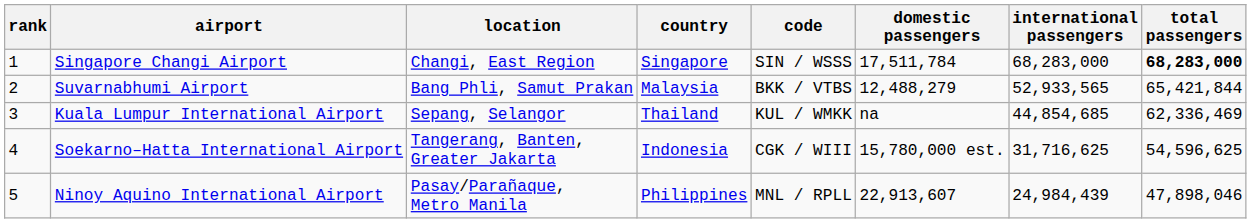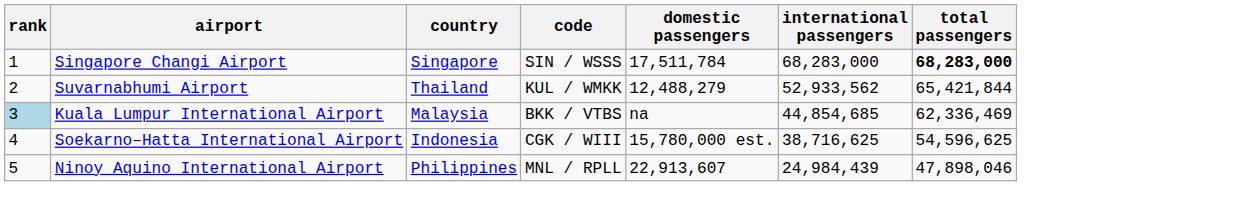 <table class="wikitable sortable">
 <tr>
 <th>rank</th>
 <th>airport</th>
-<th>location</th>
 <th>country</th>
 <th>code<br><small></small></th>
 <th>domestic<br>passengers</th>
 <th>international<br>passengers</th>
 <th>total<br>passengers</th>
 </tr>
 <tr>
 <td>1</td>
 <td><a href='#'>Singapore Changi Airport</a></td>
-<td><a href='#'>Changi</a>, <a href='#'>East Region</a></td>
 <td><a href='#'>Singapore</a></td>
 <td>SIN / WSSS</td>
 <td>17,511,784</td>
 <td>68,283,000</td>
 <td><strong>68,283,000</strong></td>
 </tr>
 <tr>
 <td>2</td>
 <td><a href='#'>Suvarnabhumi Airport</a></td>
-<td><a href='#'>Bang Phli</a>, <a href='#'>Samut Prakan</a></td>
-<td><a href='#'>Malaysia</a></td>
-<td>BKK / VTBS</td>
+<td><a href='#'>Thailand</a></td>
+<td>KUL / WMKK</td>
 <td>12,488,279</td>
-<td>52,933,565</td>
+<td>52,933,562</td>
 <td>65,421,844</td>
 </tr>
 <tr>
-<td>3</td>
+<td style="background: lightblue;">3</td>
 <td><a href='#'>Kuala Lumpur International Airport</a></td>
-<td><a href='#'>Sepang</a>, <a href='#'>Selangor</a></td>
-<td><a href='#'>Thailand</a></td>
-<td>KUL / WMKK</td>
+<td><a href='#'>Malaysia</a></td>
+<td>BKK / VTBS</td>
 <td>na</td>
 <td>44,854,685</td>
 <td>62,336,469</td>
 </tr>
 <tr>
 <td>4</td>
 <td><a href='#'>Soekarno–Hatta International Airport</a></td>
-<td><a href='#'>Tangerang</a>, <a href='#'>Banten</a>,<br><a href='#'>Greater Jakarta</a></td>
 <td><a href='#'>Indonesia</a></td>
 <td>CGK / WIII</td>
 <td>15,780,000 est.</td>
-<td>31,716,625</td>
+<td>38,716,625</td>
 <td>54,596,625</td>
 </tr>
 <tr>
 <td>5</td>
 <td><a href='#'>Ninoy Aquino International Airport</a></td>
-<td><a href='#'>Pasay</a>/<a href='#'>Parañaque</a>,<br><a href='#'>Metro Manila</a></td>
 <td><a href='#'>Philippines</a></td>
 <td>MNL / RPLL</td>
 <td>22,913,607</td>
 <td>24,984,439</td>
 <td>47,898,046</td>
 </tr>
 </table>
